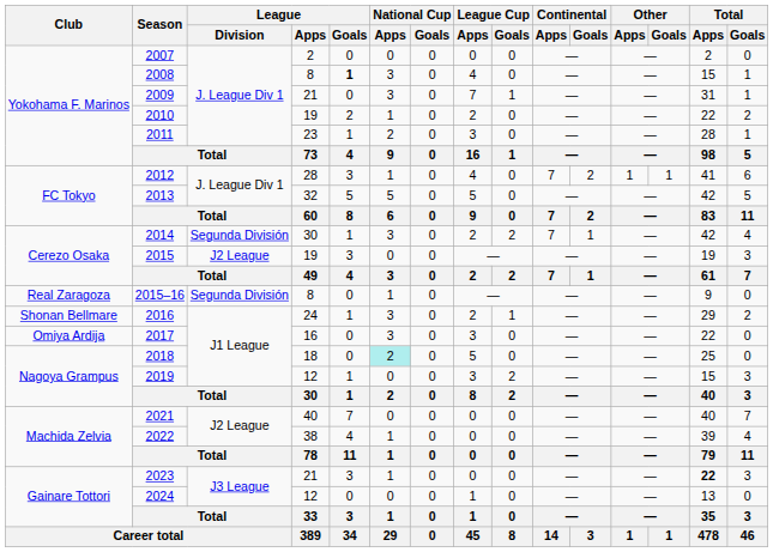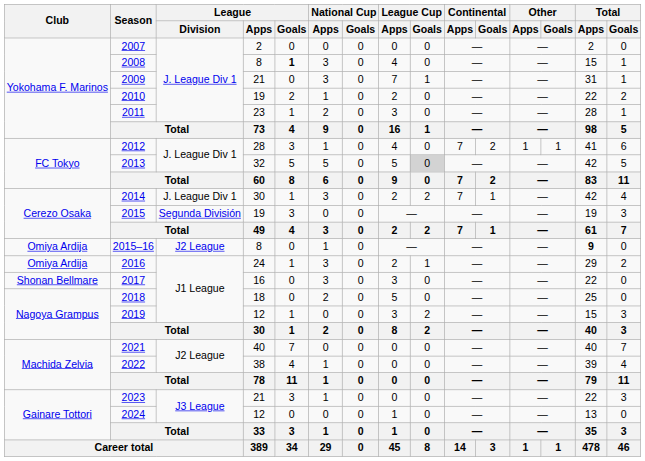 <table class="wikitable" style="text-align: center">
 <tr>
 <th rowspan=2>Club</th>
 <th rowspan=2>Season</th>
 <th colspan=3>League</th>
 <th colspan=2>National Cup</th>
 <th colspan=2>League Cup</th>
 <th colspan=2>Continental</th>
 <th colspan=2>Other</th>
 <th colspan=2>Total</th>
 </tr>
 <tr>
 <th>Division</th>
 <th>Apps</th>
 <th>Goals</th>
 <th>Apps</th>
 <th>Goals</th>
 <th>Apps</th>
 <th>Goals</th>
 <th>Apps</th>
 <th>Goals</th>
 <th>Apps</th>
 <th>Goals</th>
 <th>Apps</th>
 <th>Goals</th>
 </tr>
 <tr>
 <td rowspan=6><a href='#'>Yokohama F. Marinos</a></td>
 <td><a href='#'>2007</a></td>
 <td rowspan=5><a href='#'>J. League Div 1</a></td>
 <td>2</td>
 <td>0</td>
 <td>0</td>
 <td>0</td>
 <td>0</td>
 <td>0</td>
 <td colspan=2>—</td>
 <td colspan=2>—</td>
 <td>2</td>
 <td>0</td>
 </tr>
 <tr>
 <td><a href='#'>2008</a></td>
 <td>8</td>
 <td><strong>1</strong></td>
 <td>3</td>
 <td>0</td>
 <td>4</td>
 <td>0</td>
 <td colspan=2>—</td>
 <td colspan=2>—</td>
 <td>15</td>
 <td>1</td>
 </tr>
 <tr>
 <td><a href='#'>2009</a></td>
 <td>21</td>
 <td>0</td>
 <td>3</td>
 <td>0</td>
 <td>7</td>
 <td>1</td>
 <td colspan=2>—</td>
 <td colspan=2>—</td>
 <td>31</td>
 <td>1</td>
 </tr>
 <tr>
 <td><a href='#'>2010</a></td>
 <td>19</td>
 <td>2</td>
 <td>1</td>
 <td>0</td>
 <td>2</td>
 <td>0</td>
 <td colspan=2>—</td>
 <td colspan=2>—</td>
 <td>22</td>
 <td>2</td>
 </tr>
 <tr>
 <td><a href='#'>2011</a></td>
 <td>23</td>
 <td>1</td>
 <td>2</td>
 <td>0</td>
 <td>3</td>
 <td>0</td>
 <td colspan=2>—</td>
 <td colspan=2>—</td>
 <td>28</td>
 <td>1</td>
 </tr>
 <tr>
 <th colspan=2>Total</th>
 <th>73</th>
 <th>4</th>
 <th>9</th>
 <th>0</th>
 <th>16</th>
 <th>1</th>
 <th colspan=2>—</th>
 <th colspan=2>—</th>
 <th>98</th>
 <th>5</th>
 </tr>
 <tr>
 <td rowspan=3><a href='#'>FC Tokyo</a></td>
 <td><a href='#'>2012</a></td>
 <td rowspan=2>J. League Div 1</td>
 <td>28</td>
 <td>3</td>
 <td>1</td>
 <td>0</td>
 <td>4</td>
 <td>0</td>
 <td>7</td>
 <td>2</td>
 <td>1</td>
 <td>1</td>
 <td>41</td>
 <td>6</td>
 </tr>
 <tr>
 <td><a href='#'>2013</a></td>
 <td>32</td>
 <td>5</td>
 <td>5</td>
 <td>0</td>
 <td>5</td>
-<td>0</td>
+<td style="background: lightgrey;">0</td>
 <td colspan=2>—</td>
 <td colspan=2>—</td>
 <td>42</td>
 <td>5</td>
 </tr>
 <tr>
 <th colspan=2>Total</th>
 <th>60</th>
 <th>8</th>
 <th>6</th>
 <th>0</th>
 <th>9</th>
 <th>0</th>
 <th>7</th>
 <th>2</th>
 <th colspan=2>—</th>
 <th>83</th>
 <th>11</th>
 </tr>
 <tr>
 <td rowspan=3><a href='#'>Cerezo Osaka</a></td>
 <td><a href='#'>2014</a></td>
-<td><a href='#'>Segunda División</a></td>
+<td>J. League Div 1</td>
 <td>30</td>
 <td>1</td>
 <td>3</td>
 <td>0</td>
 <td>2</td>
 <td>2</td>
 <td>7</td>
 <td>1</td>
 <td colspan=2>—</td>
 <td>42</td>
 <td>4</td>
 </tr>
 <tr>
 <td><a href='#'>2015</a></td>
-<td><a href='#'>J2 League</a></td>
+<td><a href='#'>Segunda División</a></td>
 <td>19</td>
 <td>3</td>
 <td>0</td>
 <td>0</td>
 <td colspan=2>—</td>
 <td colspan=2>—</td>
 <td colspan=2>—</td>
 <td>19</td>
 <td>3</td>
 </tr>
 <tr>
 <th colspan=2>Total</th>
 <th>49</th>
 <th>4</th>
 <th>3</th>
 <th>0</th>
 <th>2</th>
 <th>2</th>
 <th>7</th>
 <th>1</th>
 <th colspan=2>—</th>
 <th>61</th>
 <th>7</th>
 </tr>
 <tr>
-<td><a href='#'>Real Zaragoza</a></td>
+<td><a href='#'>Omiya Ardija</a></td>
 <td><a href='#'>2015–16</a></td>
-<td><a href='#'>Segunda División</a></td>
+<td><a href='#'>J2 League</a></td>
 <td>8</td>
 <td>0</td>
 <td>1</td>
 <td>0</td>
 <td colspan=2>—</td>
 <td colspan=2>—</td>
 <td colspan=2>—</td>
-<td>9</td>
+<td><strong>9</strong></td>
 <td>0</td>
 </tr>
 <tr>
-<td><a href='#'>Shonan Bellmare</a></td>
+<td><a href='#'>Omiya Ardija</a></td>
 <td><a href='#'>2016</a></td>
 <td rowspan=4>J1 League</td>
 <td>24</td>
 <td>1</td>
 <td>3</td>
 <td>0</td>
 <td>2</td>
 <td>1</td>
 <td colspan=2>—</td>
 <td colspan=2>—</td>
 <td>29</td>
 <td>2</td>
 </tr>
 <tr>
-<td><a href='#'>Omiya Ardija</a></td>
+<td><a href='#'>Shonan Bellmare</a></td>
 <td><a href='#'>2017</a></td>
 <td>16</td>
 <td>0</td>
 <td>3</td>
 <td>0</td>
 <td>3</td>
 <td>0</td>
 <td colspan=2>—</td>
 <td colspan=2>—</td>
 <td>22</td>
 <td>0</td>
 </tr>
 <tr>
 <td rowspan=3><a href='#'>Nagoya Grampus</a></td>
 <td><a href='#'>2018</a></td>
 <td>18</td>
 <td>0</td>
-<td style="background: paleturquoise;">2</td>
+<td>2</td>
 <td>0</td>
 <td>5</td>
 <td>0</td>
 <td colspan=2>—</td>
 <td colspan=2>—</td>
 <td>25</td>
 <td>0</td>
 </tr>
 <tr>
 <td><a href='#'>2019</a></td>
 <td>12</td>
 <td>1</td>
 <td>0</td>
 <td>0</td>
 <td>3</td>
 <td>2</td>
 <td colspan=2>—</td>
 <td colspan=2>—</td>
 <td>15</td>
 <td>3</td>
 </tr>
 <tr>
 <th colspan=2>Total</th>
 <th>30</th>
 <th>1</th>
 <th>2</th>
 <th>0</th>
 <th>8</th>
 <th>2</th>
 <th colspan=2>—</th>
 <th colspan=2>—</th>
 <th>40</th>
 <th>3</th>
 </tr>
 <tr>
 <td rowspan=3><a href='#'>Machida Zelvia</a></td>
 <td><a href='#'>2021</a></td>
 <td rowspan=2>J2 League</td>
 <td>40</td>
 <td>7</td>
 <td>0</td>
 <td>0</td>
 <td>0</td>
 <td>0</td>
 <td colspan=2>—</td>
 <td colspan=2>—</td>
 <td>40</td>
 <td>7</td>
 </tr>
 <tr>
 <td><a href='#'>2022</a></td>
 <td>38</td>
 <td>4</td>
 <td>1</td>
 <td>0</td>
 <td>0</td>
 <td>0</td>
 <td colspan=2>—</td>
 <td colspan=2>—</td>
 <td>39</td>
 <td>4</td>
 </tr>
 <tr>
 <th colspan=2>Total</th>
 <th>78</th>
 <th>11</th>
 <th>1</th>
 <th>0</th>
 <th>0</th>
 <th>0</th>
 <th colspan=2>—</th>
 <th colspan=2>—</th>
 <th>79</th>
 <th>11</th>
 </tr>
 <tr>
 <td rowspan=3><a href='#'>Gainare Tottori</a></td>
 <td><a href='#'>2023</a></td>
 <td rowspan=2><a href='#'>J3 League</a></td>
 <td>21</td>
 <td>3</td>
 <td>1</td>
 <td>0</td>
 <td>0</td>
 <td>0</td>
 <td colspan=2>—</td>
 <td colspan=2>—</td>
-<td><strong>22</strong></td>
+<td>22</td>
 <td>3</td>
 </tr>
 <tr>
 <td><a href='#'>2024</a></td>
 <td>12</td>
 <td>0</td>
 <td>0</td>
 <td>0</td>
 <td>1</td>
 <td>0</td>
 <td colspan=2>—</td>
 <td colspan=2>—</td>
 <td>13</td>
 <td>0</td>
 </tr>
 <tr>
 <th colspan=2>Total</th>
 <th>33</th>
 <th>3</th>
 <th>1</th>
 <th>0</th>
 <th>1</th>
 <th>0</th>
 <th colspan=2>—</th>
 <th colspan=2>—</th>
 <th>35</th>
 <th>3</th>
 </tr>
 <tr>
 <th colspan=3>Career total</th>
 <th>389</th>
 <th>34</th>
 <th>29</th>
 <th>0</th>
 <th>45</th>
 <th>8</th>
 <th>14</th>
 <th>3</th>
 <th>1</th>
 <th>1</th>
 <th>478</th>
 <th>46</th>
 </tr>
 </table>
